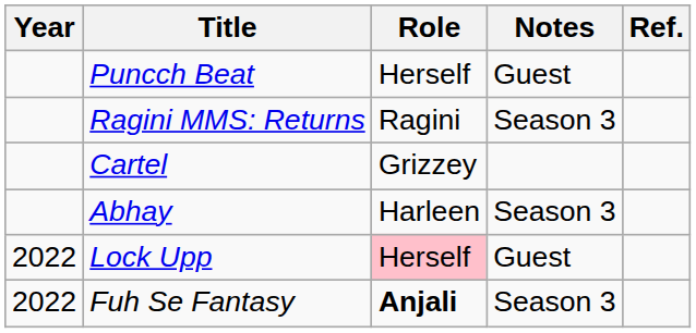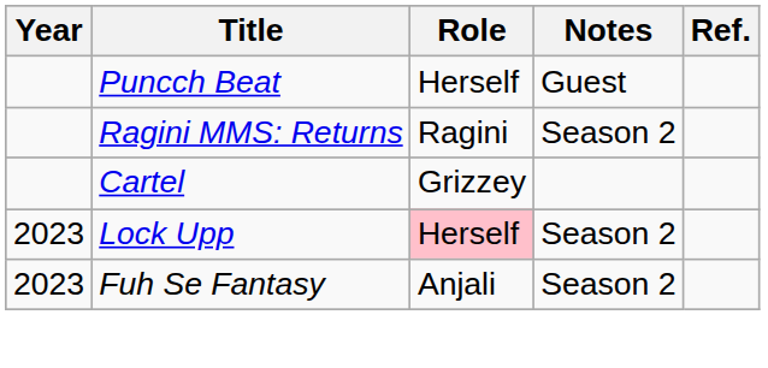 <table class="wikitable sortable">
 <tr>
 <th scope="col">Year</th>
 <th scope="col">Title</th>
 <th scope="col">Role</th>
 <th scope="col" class="unsortable">Notes</th>
 <th scope="col">Ref.</th>
 </tr>
 <tr>
 <td></td>
 <td><em><a href='#'>Puncch Beat</a></em></td>
 <td>Herself</td>
 <td>Guest</td>
 <td style="text-align:center;"></td>
 </tr>
 <tr>
 <td></td>
 <td><em><a href='#'>Ragini MMS: Returns</a></em></td>
 <td>Ragini</td>
-<td>Season 3</td>
+<td>Season 2</td>
 <td style="text-align:center;"></td>
 </tr>
 <tr>
 <td></td>
 <td><em><a href='#'>Cartel</a></em></td>
 <td>Grizzey</td>
 <td></td>
 <td style="text-align:center;"></td>
 </tr>
 <tr>
-<td></td>
-<td><em><a href='#'>Abhay</a></em></td>
-<td>Harleen</td>
-<td>Season 3</td>
+<td>2023 </td>
+<td><em><a href='#'>Lock Upp</a></em></td>
+<td style="background: pink;">Herself</td>
+<td>Season 2</td>
 <td style="text-align:center;"></td>
 </tr>
 <tr>
-<td>2022 </td>
-<td><em><a href='#'>Lock Upp</a></em></td>
-<td style="background: pink;">Herself</td>
-<td>Guest</td>
-<td style="text-align:center;"></td>
-</tr>
-<tr>
-<td>2022</td>
+<td>2023</td>
 <td><em>Fuh Se Fantasy</em></td>
-<td><strong>Anjali</strong></td>
-<td>Season 3</td>
+<td>Anjali</td>
+<td>Season 2</td>
 <td></td>
 </tr>
 </table>
